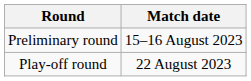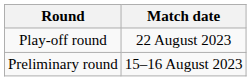 <table class="wikitable" style="text-align:center">
 <tr>
 <th>Round</th>
 <th>Match date</th>
 </tr>
 <tr>
+<td>Play-off round</td>
+<td>22 August 2023</td>
+</tr>
+<tr>
 <td>Preliminary round</td>
 <td>15–16 August 2023</td>
 </tr>
-<tr>
-<td>Play-off round</td>
-<td>22 August 2023</td>
-</tr>
 </table>
